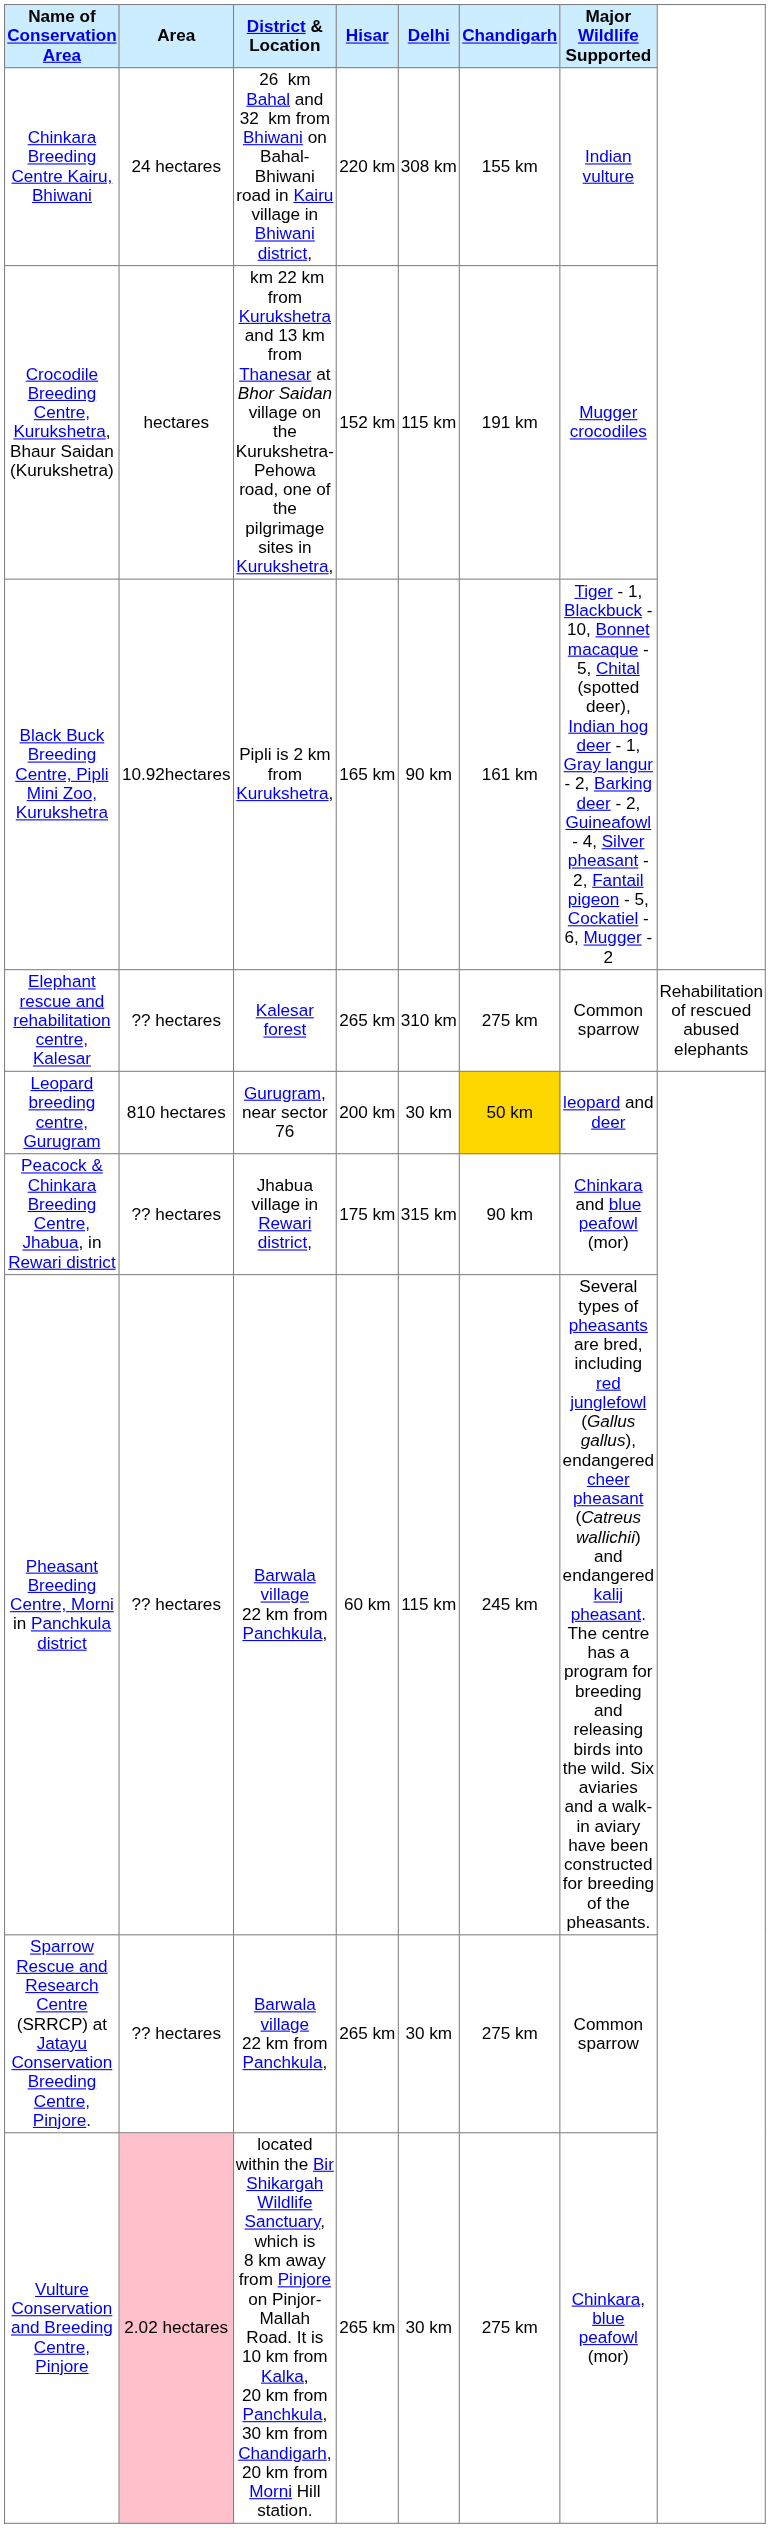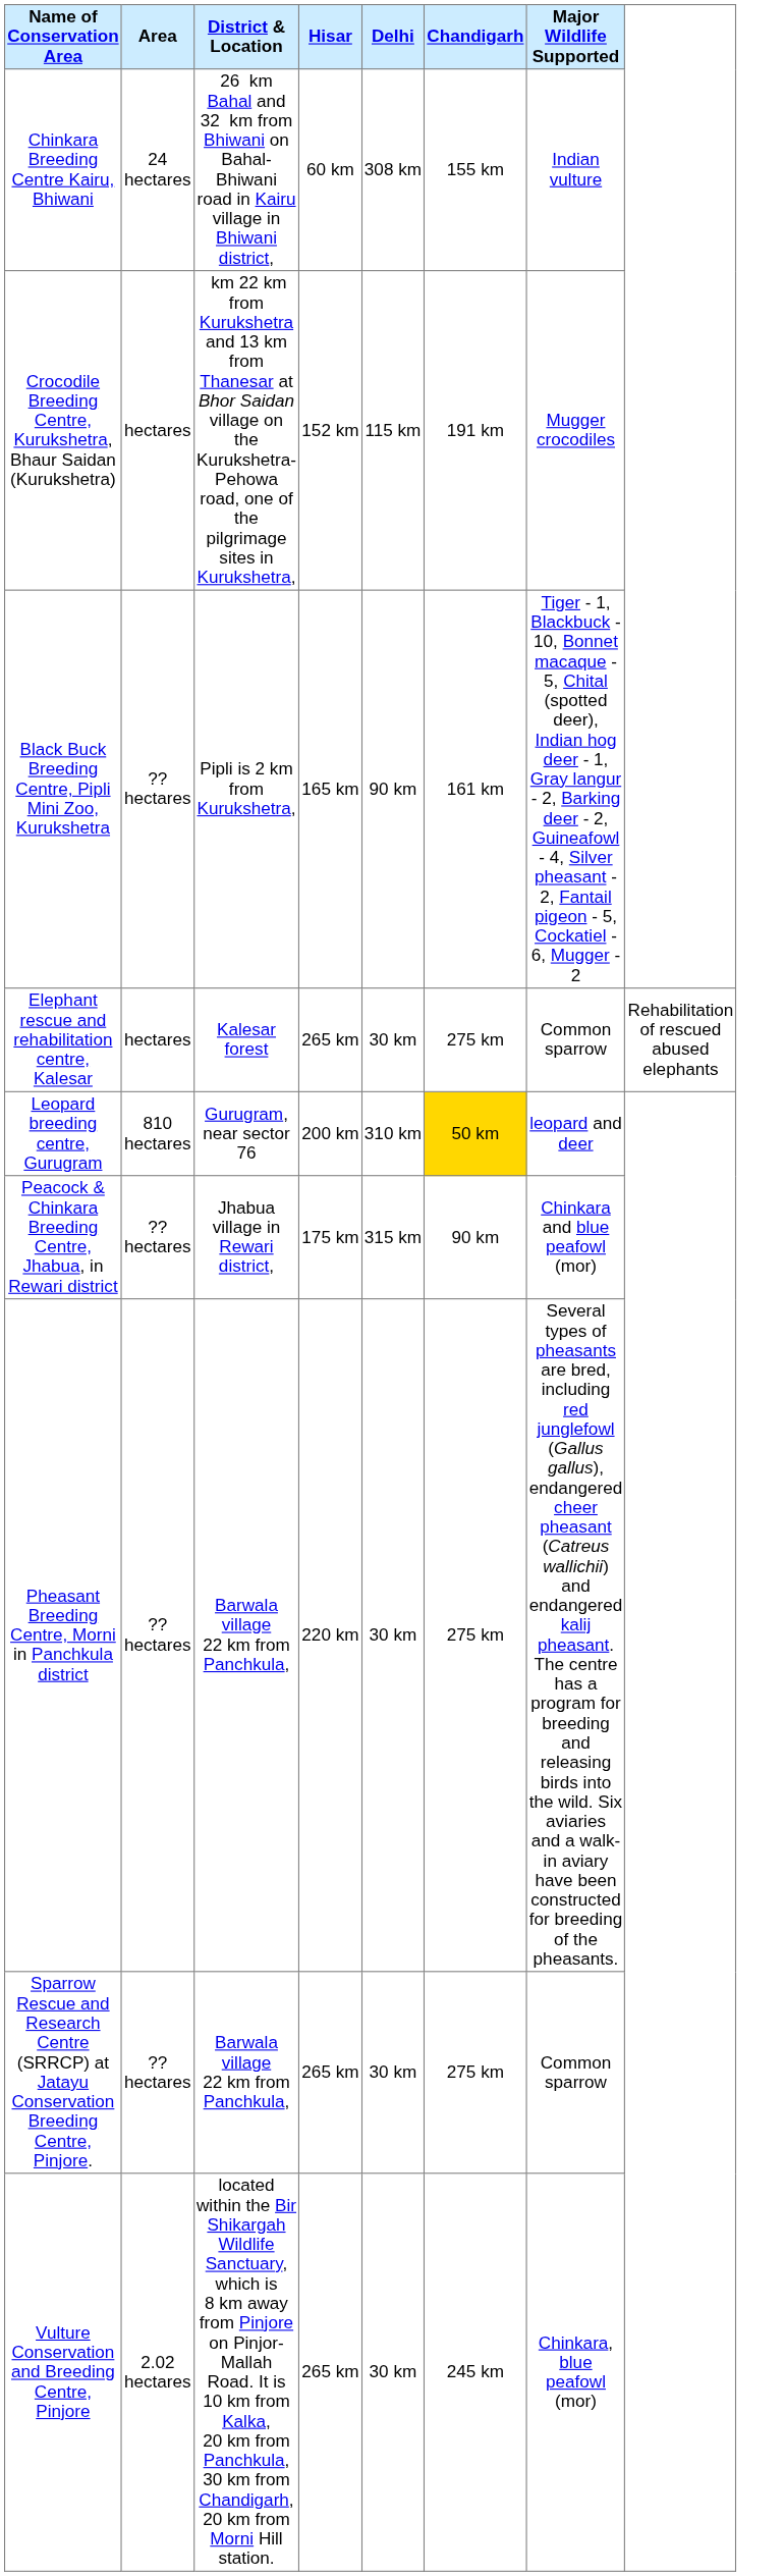 <table align="left" cellSpacing="2" cellPadding="2" style="BORDER-COLLAPSE: collapse; text-align:center;" border="1">
 <tr bgcolor="#CCECFF">
 <td><strong>Name of <a href='#'>Conservation Area</a></strong></td>
 <td><strong>Area</strong></td>
 <td><strong><a href='#'>District</a> & Location</strong></td>
 <td><strong><a href='#'>Hisar</a></strong></td>
 <td><strong><a href='#'>Delhi</a></strong></td>
 <td><strong><a href='#'>Chandigarh</a></strong></td>
 <td><strong>Major <a href='#'>Wildlife</a> Supported</strong></td>
 </tr>
 <tr>
 <td><a href='#'>Chinkara Breeding Centre Kairu, Bhiwani</a></td>
 <td>24 hectares</td>
 <td>26  km <a href='#'>Bahal</a> and 32  km from <a href='#'>Bhiwani</a> on Bahal-Bhiwani road in <a href='#'>Kairu</a> village in <a href='#'>Bhiwani district</a>, </td>
-<td>220 km</td>
+<td>60 km</td>
 <td>308 km</td>
 <td>155 km</td>
 <td><a href='#'>Indian vulture</a></td>
 </tr>
 <tr>
 <td><a href='#'>Crocodile Breeding Centre, Kurukshetra</a>, Bhaur Saidan (Kurukshetra)</td>
 <td>hectares</td>
 <td> km 22 km from <a href='#'>Kurukshetra</a> and 13 km from <a href='#'>Thanesar</a> at <em>Bhor Saidan</em> village on the Kurukshetra-Pehowa road, one of the pilgrimage sites in <a href='#'>Kurukshetra</a>, </td>
 <td>152 km</td>
 <td>115 km</td>
 <td>191 km</td>
 <td><a href='#'>Mugger crocodiles</a></td>
 </tr>
 <tr>
 <td><a href='#'>Black Buck Breeding Centre, Pipli Mini Zoo, Kurukshetra</a></td>
-<td>10.92hectares</td>
+<td>?? hectares</td>
 <td>Pipli is 2 km from <a href='#'>Kurukshetra</a>,  </td>
 <td>165 km</td>
 <td>90 km</td>
 <td>161 km</td>
 <td><a href='#'>Tiger</a> - 1, <a href='#'>Blackbuck</a> - 10, <a href='#'>Bonnet macaque</a> - 5, <a href='#'>Chital</a> (spotted deer), <a href='#'>Indian hog deer</a> - 1, <a href='#'>Gray langur</a> - 2, <a href='#'>Barking deer</a> - 2, <a href='#'>Guineafowl</a> - 4, <a href='#'>Silver pheasant</a> - 2, <a href='#'>Fantail pigeon</a> - 5, <a href='#'>Cockatiel</a> - 6, <a href='#'>Mugger</a> - 2</td>
 </tr>
 <tr>
 <td><a href='#'>Elephant rescue and rehabilitation centre, Kalesar</a></td>
-<td>?? hectares</td>
+<td>hectares</td>
 <td><a href='#'>Kalesar forest</a></td>
 <td>265 km</td>
-<td>310 km</td>
+<td>30 km</td>
 <td>275 km</td>
 <td>Common sparrow</td>
 <td>Rehabilitation of rescued abused elephants</td>
 </tr>
 <tr>
 <td><a href='#'>Leopard breeding centre, Gurugram</a></td>
 <td>810 hectares</td>
 <td><a href='#'>Gurugram</a>, near sector 76</td>
 <td>200 km</td>
-<td>30 km</td>
+<td>310 km</td>
 <td style="background: gold;">50 km</td>
 <td><a href='#'>leopard</a> and <a href='#'>deer</a></td>
 </tr>
 <tr>
 <td><a href='#'>Peacock & Chinkara Breeding Centre, Jhabua</a>, in <a href='#'>Rewari district</a></td>
 <td>?? hectares</td>
 <td>Jhabua village in <a href='#'>Rewari district</a>,  </td>
 <td>175 km</td>
 <td>315 km</td>
 <td>90 km</td>
 <td><a href='#'>Chinkara</a> and <a href='#'>blue peafowl</a> (mor)</td>
 </tr>
 <tr>
 <td><a href='#'>Pheasant Breeding Centre, Morni</a> in <a href='#'>Panchkula district</a></td>
 <td>?? hectares</td>
 <td><a href='#'>Barwala village</a> 22 km from <a href='#'>Panchkula</a>, </td>
-<td>60 km</td>
-<td>115 km</td>
-<td>245 km</td>
+<td>220 km</td>
+<td>30 km</td>
+<td>275 km</td>
 <td>Several types of <a href='#'>pheasants</a> are bred, including <a href='#'>red junglefowl</a> (<em>Gallus gallus</em>), endangered <a href='#'>cheer pheasant</a> (<em>Catreus wallichii</em>) and endangered <a href='#'>kalij pheasant</a>. The centre has a program for breeding and releasing birds into the wild. Six aviaries and a walk-in aviary have been constructed for breeding of the pheasants.</td>
 </tr>
 <tr>
 <td><a href='#'>Sparrow Rescue and Research Centre</a> (SRRCP) at <a href='#'>Jatayu Conservation Breeding Centre, Pinjore</a>.</td>
 <td>?? hectares</td>
 <td><a href='#'>Barwala village</a> 22 km from <a href='#'>Panchkula</a>, </td>
 <td>265 km</td>
 <td>30 km</td>
 <td>275 km</td>
 <td>Common sparrow</td>
 </tr>
 <tr>
 <td><a href='#'>Vulture Conservation and Breeding Centre, Pinjore</a></td>
-<td style="background: pink;">2.02 hectares</td>
+<td>2.02 hectares</td>
 <td>located within the <a href='#'>Bir Shikargah Wildlife Sanctuary</a>, which is 8 km away from <a href='#'>Pinjore</a> on Pinjor-Mallah Road. It is 10 km from <a href='#'>Kalka</a>, 20 km from <a href='#'>Panchkula</a>, 30 km from <a href='#'>Chandigarh</a>, 20 km from <a href='#'>Morni</a> Hill station. </td>
 <td>265 km</td>
 <td>30 km</td>
-<td>275 km</td>
+<td>245 km</td>
 <td><a href='#'>Chinkara</a>, <a href='#'>blue peafowl</a> (mor)</td>
 </tr>
 </table>
